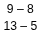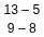 <table style="text-align:center">
 <tr>
 <th width=200></th>
 <th width=100></th>
 <th width=200></th>
 </tr>
 <tr>
 <td align=right><strong></strong></td>
-<td>9 – 8</td>
+<td>13 – 5</td>
 <td align=left></td>
 </tr>
 <tr>
 <td align=right><strong></strong></td>
-<td>13 – 5</td>
+<td>9 – 8</td>
 <td align=left></td>
 </tr>
 </table>
